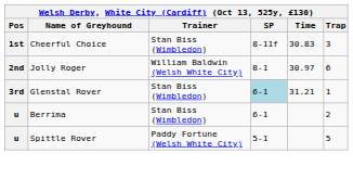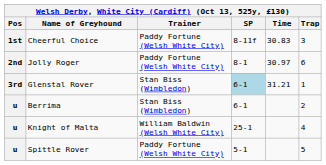 <table class="wikitable">
 <tr>
 <th colspan="6"><a href='#'>Welsh Derby</a>, <a href='#'>White City (Cardiff)</a> (Oct 13, 525y, £130)</th>
 </tr>
 <tr>
 <th width=30>Pos</th>
 <th width=180>Name of Greyhound</th>
 <th width=150>Trainer</th>
 <th width=50>SP</th>
 <th width=50>Time</th>
 <th width=30>Trap</th>
 </tr>
 <tr>
 <th>1st</th>
 <td>Cheerful Choice</td>
-<td>Stan Biss <br>(<a href='#'>Wimbledon</a>)</td>
+<td>Paddy Fortune<br> <a href='#'>(Welsh White City)</a></td>
 <td>8-11f</td>
 <td>30.83</td>
 <td>3</td>
 </tr>
 <tr>
 <th>2nd</th>
 <td>Jolly Roger</td>
-<td>William Baldwin<br> <a href='#'>(Welsh White City)</a></td>
+<td>Paddy Fortune<br> <a href='#'>(Welsh White City)</a></td>
 <td>8-1</td>
 <td>30.97</td>
 <td>6</td>
 </tr>
 <tr>
 <th>3rd</th>
 <td>Glenstal Rover</td>
 <td>Stan Biss <br>(<a href='#'>Wimbledon</a>)</td>
 <td style="background: lightblue;">6-1</td>
 <td>31.21</td>
 <td>1</td>
 </tr>
 <tr>
 <th>u</th>
 <td>Berrima</td>
 <td>Stan Biss <br>(<a href='#'>Wimbledon</a>)</td>
 <td>6-1</td>
 <td></td>
 <td>2</td>
 </tr>
 <tr>
 <th>u</th>
+<td>Knight of Malta</td>
+<td>William Baldwin<br> <a href='#'>(Welsh White City)</a></td>
+<td>25-1</td>
+<td></td>
+<td>4</td>
+</tr>
+<tr>
+<th>u</th>
 <td>Spittle Rover</td>
 <td>Paddy Fortune<br> <a href='#'>(Welsh White City)</a></td>
 <td>5-1</td>
 <td></td>
 <td>5</td>
 </tr>
 </table>
